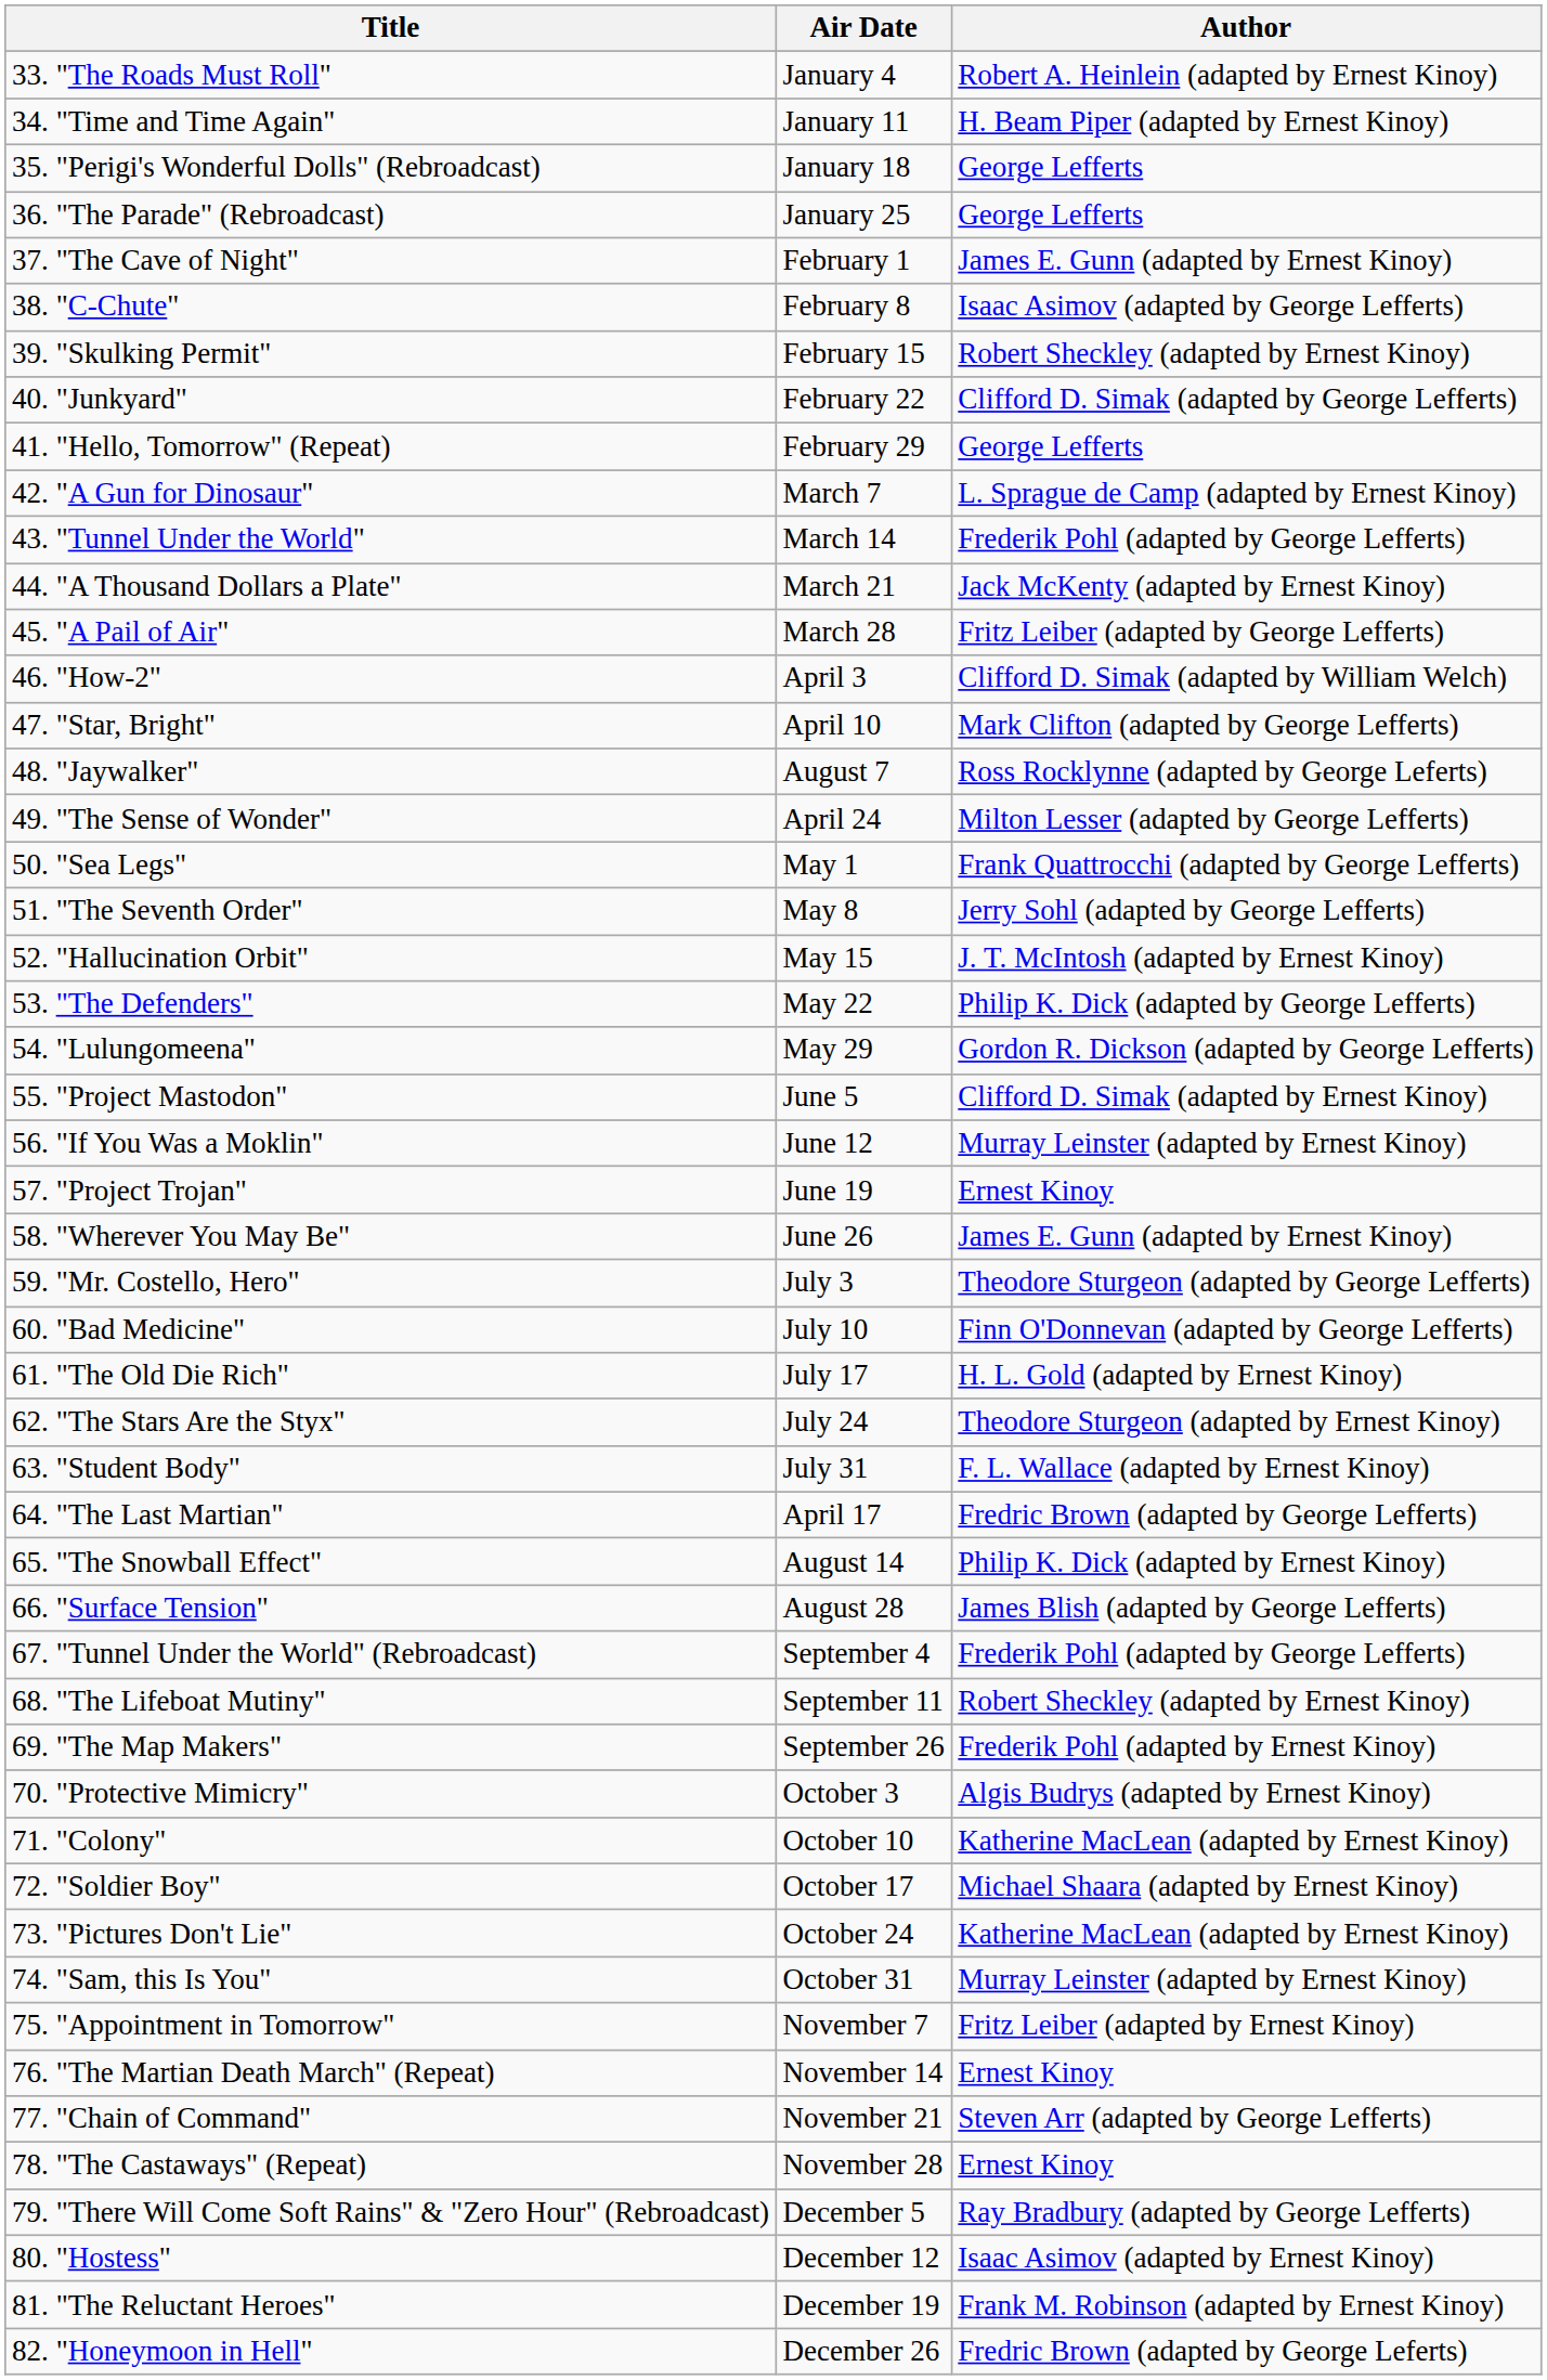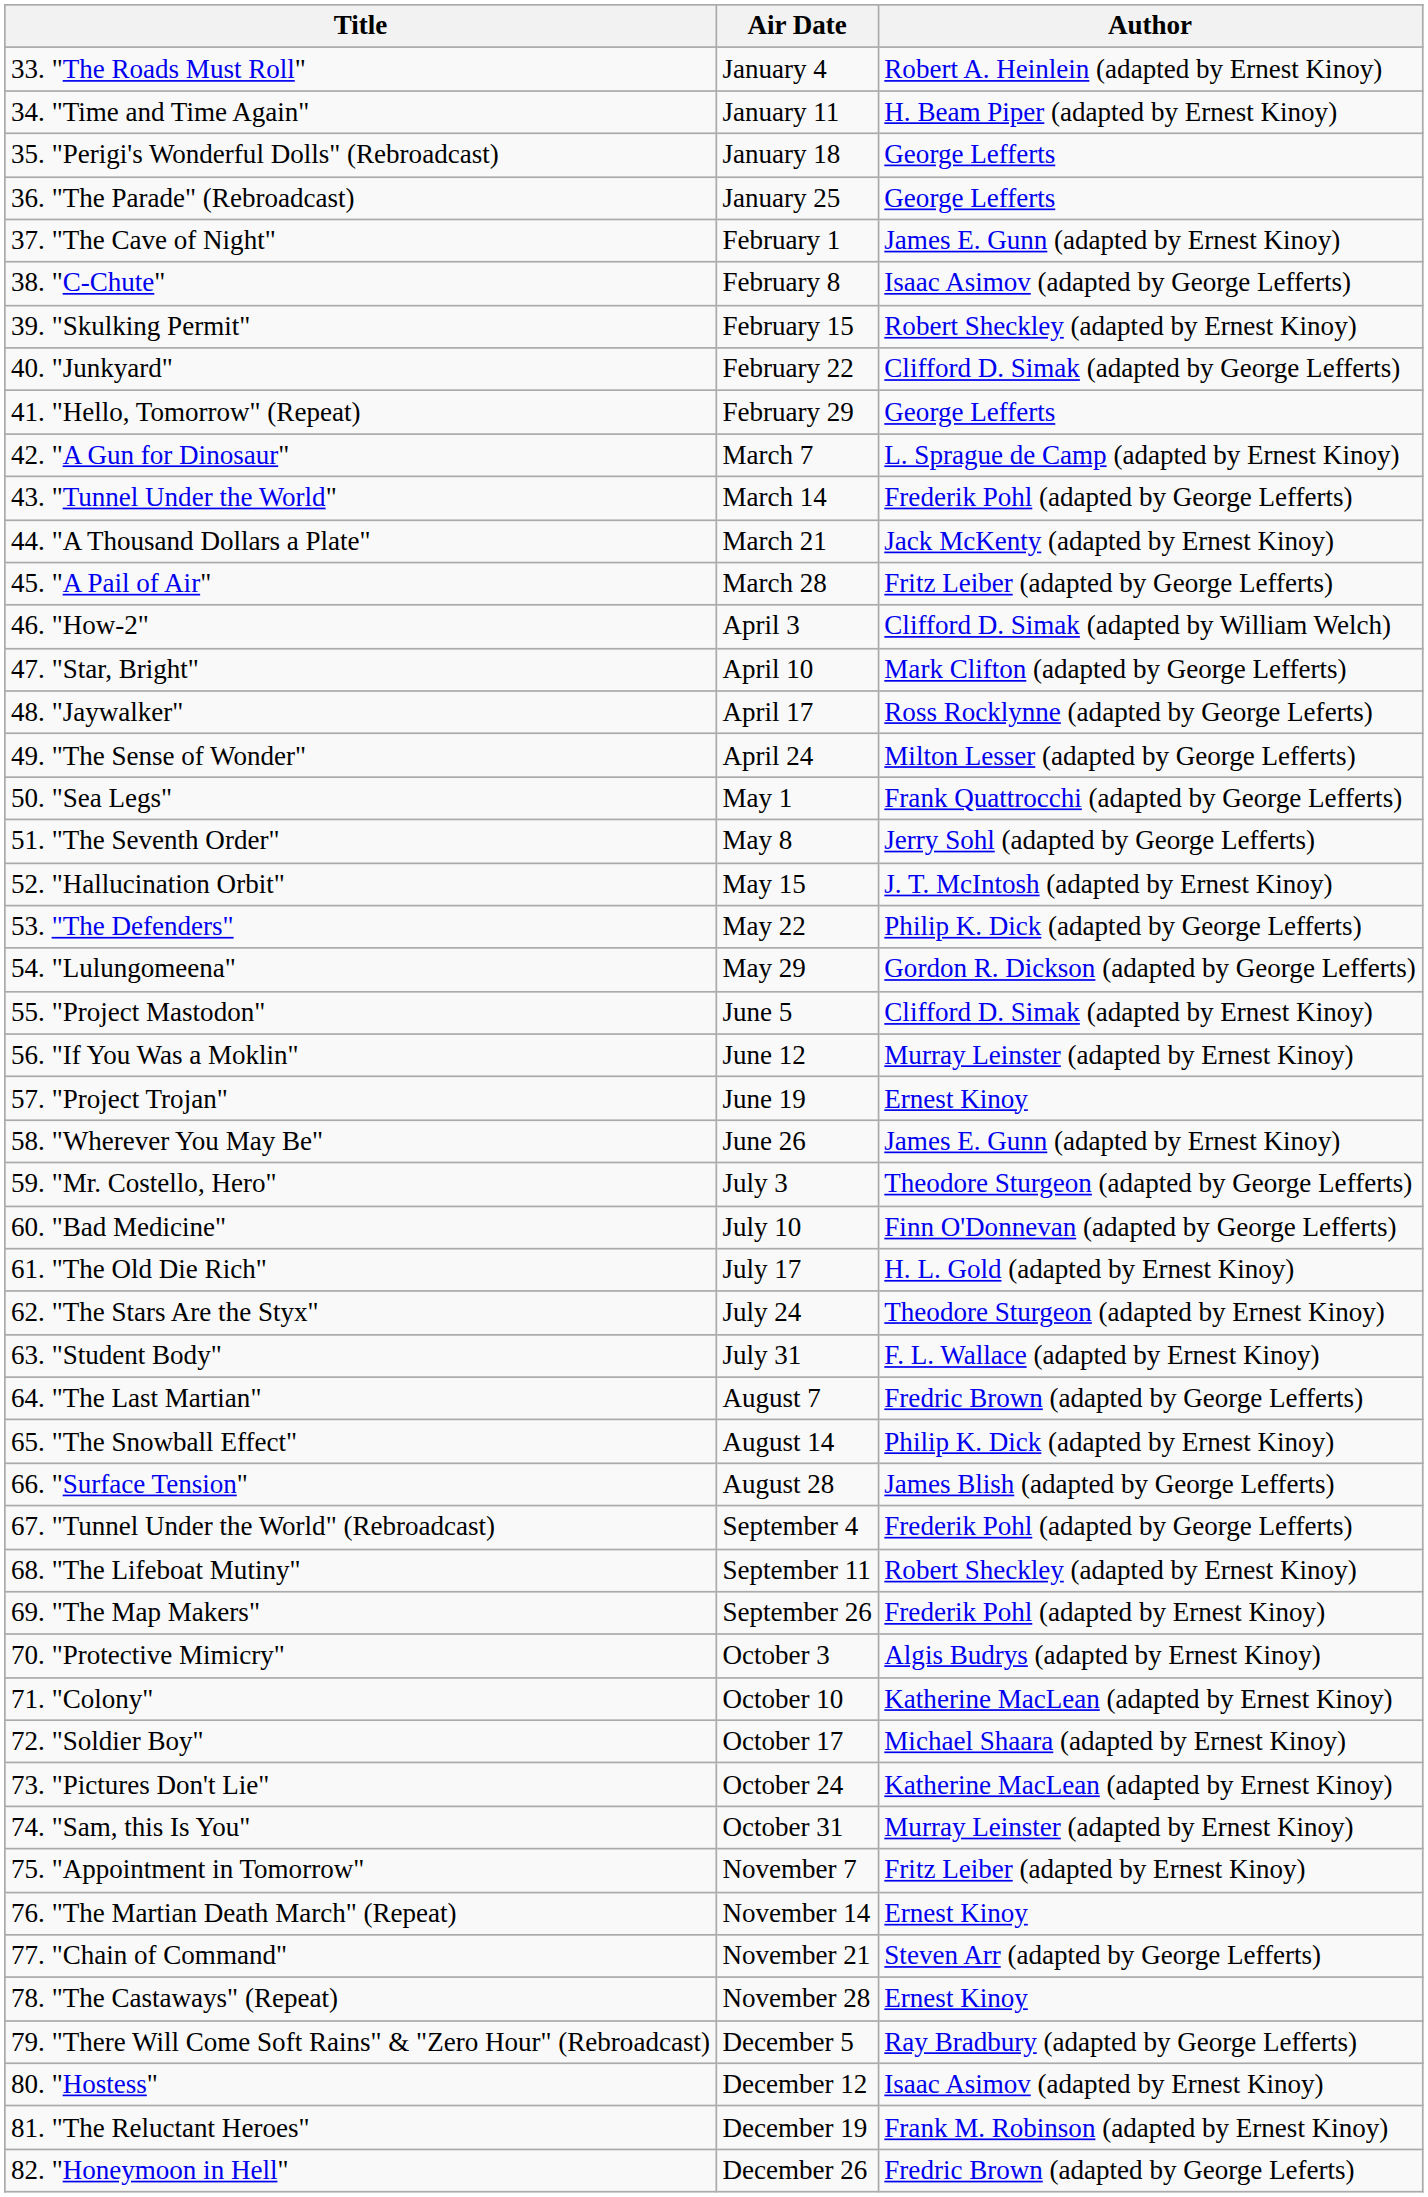 <table class="wikitable">
 <tr>
 <th>Title</th>
 <th>Air Date</th>
 <th>Author</th>
 </tr>
 <tr>
 <td>33. "<a href='#'>The Roads Must Roll</a>"</td>
 <td>January 4</td>
 <td><a href='#'>Robert A. Heinlein</a> (adapted by Ernest Kinoy)</td>
 </tr>
 <tr>
 <td>34. "Time and Time Again"</td>
 <td>January 11</td>
 <td><a href='#'>H. Beam Piper</a> (adapted by Ernest Kinoy)</td>
 </tr>
 <tr>
 <td>35. "Perigi's Wonderful Dolls" (Rebroadcast)</td>
 <td>January 18</td>
 <td><a href='#'>George Lefferts</a></td>
 </tr>
 <tr>
 <td>36. "The Parade" (Rebroadcast)</td>
 <td>January 25</td>
 <td><a href='#'>George Lefferts</a></td>
 </tr>
 <tr>
 <td>37. "The Cave of Night"</td>
 <td>February 1</td>
 <td><a href='#'>James E. Gunn</a> (adapted by Ernest Kinoy)</td>
 </tr>
 <tr>
 <td>38. "<a href='#'>C-Chute</a>"</td>
 <td>February 8</td>
 <td><a href='#'>Isaac Asimov</a> (adapted by George Lefferts)</td>
 </tr>
 <tr>
 <td>39. "Skulking Permit"</td>
 <td>February 15</td>
 <td><a href='#'>Robert Sheckley</a> (adapted by Ernest Kinoy)</td>
 </tr>
 <tr>
 <td>40. "Junkyard"</td>
 <td>February 22</td>
 <td><a href='#'>Clifford D. Simak</a> (adapted by George Lefferts)</td>
 </tr>
 <tr>
 <td>41. "Hello, Tomorrow" (Repeat)</td>
 <td>February 29</td>
 <td><a href='#'>George Lefferts</a></td>
 </tr>
 <tr>
 <td>42. "<a href='#'>A Gun for Dinosaur</a>"</td>
 <td>March 7</td>
 <td><a href='#'>L. Sprague de Camp</a> (adapted by Ernest Kinoy)</td>
 </tr>
 <tr>
 <td>43. "<a href='#'>Tunnel Under the World</a>"</td>
 <td>March 14</td>
 <td><a href='#'>Frederik Pohl</a> (adapted by George Lefferts)</td>
 </tr>
 <tr>
 <td>44. "A Thousand Dollars a Plate"</td>
 <td>March 21</td>
 <td><a href='#'>Jack McKenty</a> (adapted by Ernest Kinoy)</td>
 </tr>
 <tr>
 <td>45. "<a href='#'>A Pail of Air</a>"</td>
 <td>March 28</td>
 <td><a href='#'>Fritz Leiber</a> (adapted by George Lefferts)</td>
 </tr>
 <tr>
 <td>46. "How-2"</td>
 <td>April 3</td>
 <td><a href='#'>Clifford D. Simak</a> (adapted by William Welch)</td>
 </tr>
 <tr>
 <td>47. "Star, Bright"</td>
 <td>April 10</td>
 <td><a href='#'>Mark Clifton</a> (adapted by George Lefferts)</td>
 </tr>
 <tr>
 <td>48. "Jaywalker"</td>
-<td>August 7</td>
+<td>April 17</td>
 <td><a href='#'>Ross Rocklynne</a> (adapted by George Leferts)</td>
 </tr>
 <tr>
 <td>49. "The Sense of Wonder"</td>
 <td>April 24</td>
 <td><a href='#'>Milton Lesser</a> (adapted by George Lefferts)</td>
 </tr>
 <tr>
 <td>50. "Sea Legs"</td>
 <td>May 1</td>
 <td><a href='#'>Frank Quattrocchi</a> (adapted by George Lefferts)</td>
 </tr>
 <tr>
 <td>51. "The Seventh Order"</td>
 <td>May 8</td>
 <td><a href='#'>Jerry Sohl</a> (adapted by George Lefferts)</td>
 </tr>
 <tr>
 <td>52. "Hallucination Orbit"</td>
 <td>May 15</td>
 <td><a href='#'>J. T. McIntosh</a> (adapted by Ernest Kinoy)</td>
 </tr>
 <tr>
 <td>53. <a href='#'>"The Defenders"</a></td>
 <td>May 22</td>
 <td><a href='#'>Philip K. Dick</a> (adapted by George Lefferts)</td>
 </tr>
 <tr>
 <td>54. "Lulungomeena"</td>
 <td>May 29</td>
 <td><a href='#'>Gordon R. Dickson</a> (adapted by George Lefferts)</td>
 </tr>
 <tr>
 <td>55. "Project Mastodon"</td>
 <td>June 5</td>
 <td><a href='#'>Clifford D. Simak</a> (adapted by Ernest Kinoy)</td>
 </tr>
 <tr>
 <td>56. "If You Was a Moklin"</td>
 <td>June 12</td>
 <td><a href='#'>Murray Leinster</a> (adapted by Ernest Kinoy)</td>
 </tr>
 <tr>
 <td>57. "Project Trojan"</td>
 <td>June 19</td>
 <td><a href='#'>Ernest Kinoy</a></td>
 </tr>
 <tr>
 <td>58. "Wherever You May Be"</td>
 <td>June 26</td>
 <td><a href='#'>James E. Gunn</a> (adapted by Ernest Kinoy)</td>
 </tr>
 <tr>
 <td>59. "Mr. Costello, Hero"</td>
 <td>July 3</td>
 <td><a href='#'>Theodore Sturgeon</a> (adapted by George Lefferts)</td>
 </tr>
 <tr>
 <td>60. "Bad Medicine"</td>
 <td>July 10</td>
 <td><a href='#'>Finn O'Donnevan</a> (adapted by George Lefferts)</td>
 </tr>
 <tr>
 <td>61. "The Old Die Rich"</td>
 <td>July 17</td>
 <td><a href='#'>H. L. Gold</a> (adapted by Ernest Kinoy)</td>
 </tr>
 <tr>
 <td>62. "The Stars Are the Styx"</td>
 <td>July 24</td>
 <td><a href='#'>Theodore Sturgeon</a> (adapted by Ernest Kinoy)</td>
 </tr>
 <tr>
 <td>63. "Student Body"</td>
 <td>July 31</td>
 <td><a href='#'>F. L. Wallace</a> (adapted by Ernest Kinoy)</td>
 </tr>
 <tr>
 <td>64. "The Last Martian"</td>
-<td>April 17</td>
+<td>August 7</td>
 <td><a href='#'>Fredric Brown</a> (adapted by George Lefferts)</td>
 </tr>
 <tr>
 <td>65. "The Snowball Effect"</td>
 <td>August 14</td>
 <td><a href='#'>Philip K. Dick</a> (adapted by Ernest Kinoy)</td>
 </tr>
 <tr>
 <td>66. "<a href='#'>Surface Tension</a>"</td>
 <td>August 28</td>
 <td><a href='#'>James Blish</a> (adapted by George Lefferts)</td>
 </tr>
 <tr>
 <td>67. "Tunnel Under the World" (Rebroadcast)</td>
 <td>September 4</td>
 <td><a href='#'>Frederik Pohl</a> (adapted by George Lefferts)</td>
 </tr>
 <tr>
 <td>68. "The Lifeboat Mutiny"</td>
 <td>September 11</td>
 <td><a href='#'>Robert Sheckley</a> (adapted by Ernest Kinoy)</td>
 </tr>
 <tr>
 <td>69. "The Map Makers"</td>
 <td>September 26</td>
 <td><a href='#'>Frederik Pohl</a> (adapted by Ernest Kinoy)</td>
 </tr>
 <tr>
 <td>70. "Protective Mimicry"</td>
 <td>October 3</td>
 <td><a href='#'>Algis Budrys</a> (adapted by Ernest Kinoy)</td>
 </tr>
 <tr>
 <td>71. "Colony"</td>
 <td>October 10</td>
 <td><a href='#'>Katherine MacLean</a> (adapted by Ernest Kinoy)</td>
 </tr>
 <tr>
 <td>72. "Soldier Boy"</td>
 <td>October 17</td>
 <td><a href='#'>Michael Shaara</a> (adapted by Ernest Kinoy)</td>
 </tr>
 <tr>
 <td>73. "Pictures Don't Lie"</td>
 <td>October 24</td>
 <td><a href='#'>Katherine MacLean</a> (adapted by Ernest Kinoy)</td>
 </tr>
 <tr>
 <td>74. "Sam, this Is You"</td>
 <td>October 31</td>
 <td><a href='#'>Murray Leinster</a> (adapted by Ernest Kinoy)</td>
 </tr>
 <tr>
 <td>75. "Appointment in Tomorrow"</td>
 <td>November 7</td>
 <td><a href='#'>Fritz Leiber</a> (adapted by Ernest Kinoy)</td>
 </tr>
 <tr>
 <td>76. "The Martian Death March" (Repeat)</td>
 <td>November 14</td>
 <td><a href='#'>Ernest Kinoy</a></td>
 </tr>
 <tr>
 <td>77. "Chain of Command"</td>
 <td>November 21</td>
 <td><a href='#'>Steven Arr</a> (adapted by George Lefferts)</td>
 </tr>
 <tr>
 <td>78. "The Castaways" (Repeat)</td>
 <td>November 28</td>
 <td><a href='#'>Ernest Kinoy</a></td>
 </tr>
 <tr>
 <td>79. "There Will Come Soft Rains" & "Zero Hour" (Rebroadcast)</td>
 <td>December 5</td>
 <td><a href='#'>Ray Bradbury</a> (adapted by George Lefferts)</td>
 </tr>
 <tr>
 <td>80. "<a href='#'>Hostess</a>"</td>
 <td>December 12</td>
 <td><a href='#'>Isaac Asimov</a> (adapted by Ernest Kinoy)</td>
 </tr>
 <tr>
 <td>81. "The Reluctant Heroes"</td>
 <td>December 19</td>
 <td><a href='#'>Frank M. Robinson</a> (adapted by Ernest Kinoy)</td>
 </tr>
 <tr>
 <td>82. "<a href='#'>Honeymoon in Hell</a>"</td>
 <td>December 26</td>
 <td><a href='#'>Fredric Brown</a> (adapted by George Leferts)</td>
 </tr>
 </table>
